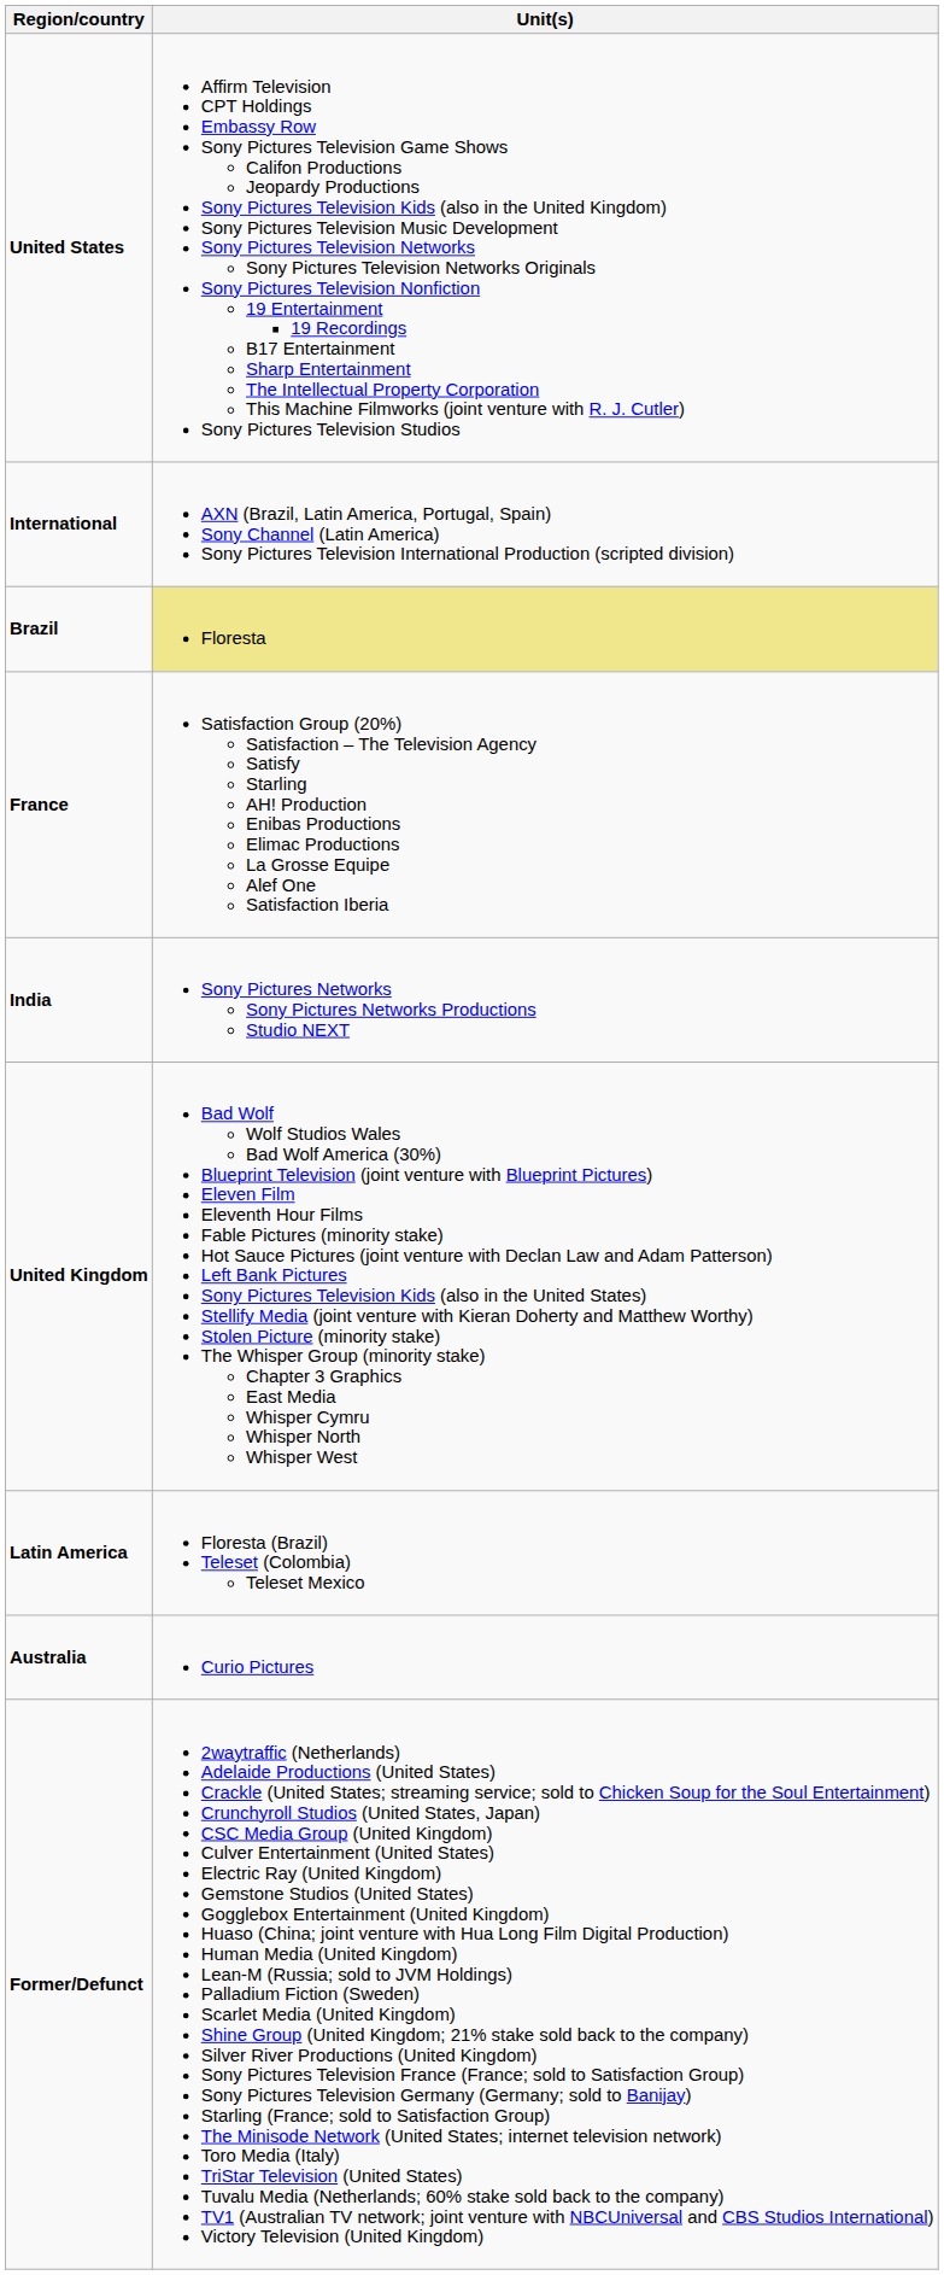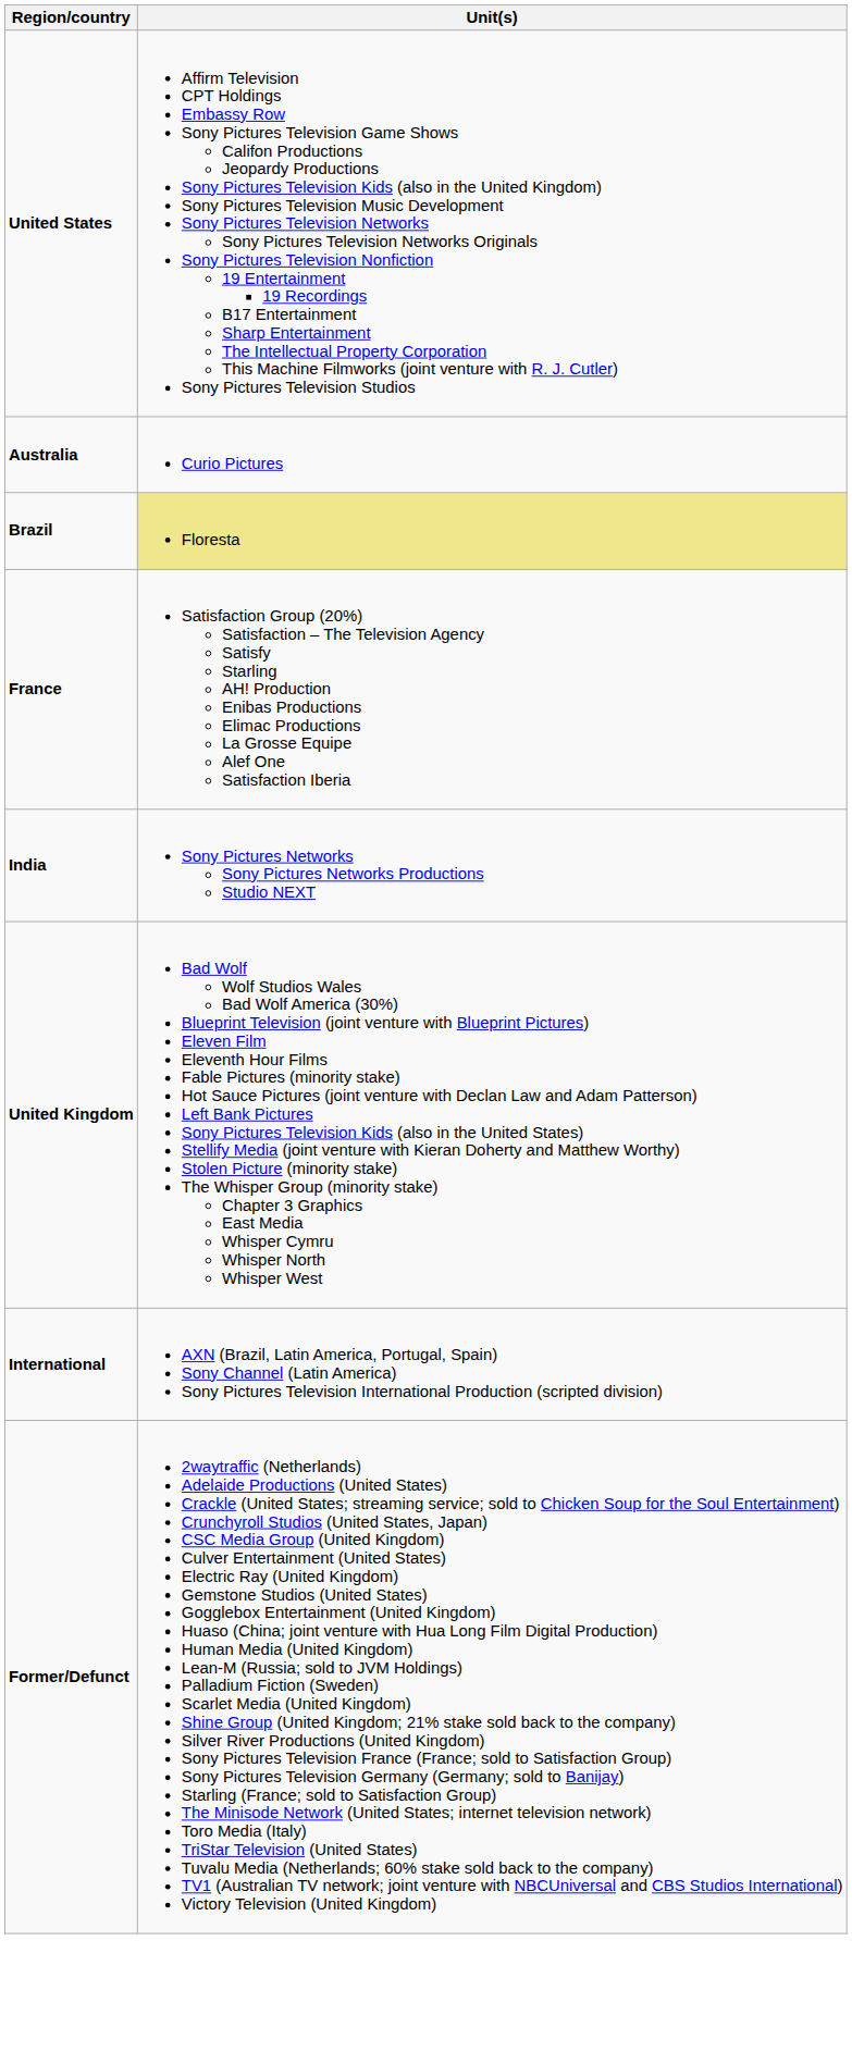 <table class="wikitable">
 <tr>
 <th>Region/country</th>
 <th>Unit(s)</th>
 </tr>
 <tr>
 <td><strong>United States</strong></td>
 <td><br><ul><li>Affirm Television</li><li>CPT Holdings</li><li><a href='#'>Embassy Row</a></li><li>Sony Pictures Television Game Shows<ul><li>Califon Productions</li><li>Jeopardy Productions</li></ul></li><li><a href='#'>Sony Pictures Television Kids</a> (also in the United Kingdom)</li><li>Sony Pictures Television Music Development</li><li><a href='#'>Sony Pictures Television Networks</a><ul><li>Sony Pictures Television Networks Originals</li></ul></li><li><a href='#'>Sony Pictures Television Nonfiction</a><ul><li><a href='#'>19 Entertainment</a><ul><li><a href='#'>19 Recordings</a></li></ul></li><li>B17 Entertainment</li><li><a href='#'>Sharp Entertainment</a></li><li><a href='#'>The Intellectual Property Corporation</a></li><li>This Machine Filmworks (joint venture with <a href='#'>R. J. Cutler</a>)</li></ul></li><li>Sony Pictures Television Studios</li></ul></td>
 </tr>
 <tr>
-<td><strong>International</strong></td>
-<td><br><ul><li><a href='#'>AXN</a> (Brazil, Latin America, Portugal, Spain)</li><li><a href='#'>Sony Channel</a> (Latin America)</li><li>Sony Pictures Television International Production (scripted division)</li></ul></td>
+<td><strong>Australia</strong></td>
+<td><br><ul><li><a href='#'>Curio Pictures</a></li></ul></td>
 </tr>
 <tr>
 <td><strong>Brazil</strong></td>
 <td style="background: khaki;"><br><ul><li>Floresta</li></ul></td>
 </tr>
 <tr>
 <td><strong>France</strong></td>
 <td><br><ul><li>Satisfaction Group (20%)<ul><li>Satisfaction – The Television Agency</li><li>Satisfy</li><li>Starling</li><li>AH! Production</li><li>Enibas Productions</li><li>Elimac Productions</li><li>La Grosse Equipe</li><li>Alef One</li><li>Satisfaction Iberia</li></ul></li></ul></td>
 </tr>
 <tr>
 <td><strong>India</strong></td>
 <td><br><ul><li><a href='#'>Sony Pictures Networks</a><ul><li><a href='#'>Sony Pictures Networks Productions</a></li><li><a href='#'>Studio NEXT</a></li></ul></li></ul></td>
 </tr>
 <tr>
 <td><strong>United Kingdom</strong></td>
 <td><br><ul><li><a href='#'>Bad Wolf</a><ul><li>Wolf Studios Wales</li><li>Bad Wolf America (30%)</li></ul></li><li><a href='#'>Blueprint Television</a> (joint venture with <a href='#'>Blueprint Pictures</a>)</li><li><a href='#'>Eleven Film</a></li><li>Eleventh Hour Films</li><li>Fable Pictures (minority stake)</li><li>Hot Sauce Pictures (joint venture with Declan Law and Adam Patterson)</li><li><a href='#'>Left Bank Pictures</a></li><li><a href='#'>Sony Pictures Television Kids</a> (also in the United States)</li><li><a href='#'>Stellify Media</a> (joint venture with Kieran Doherty and Matthew Worthy)</li><li><a href='#'>Stolen Picture</a> (minority stake)</li><li>The Whisper Group (minority stake)<ul><li>Chapter 3 Graphics</li><li>East Media</li><li>Whisper Cymru</li><li>Whisper North</li><li>Whisper West</li></ul></li></ul></td>
 </tr>
 <tr>
-<td><strong>Latin America</strong></td>
-<td><br><ul><li>Floresta (Brazil)</li><li><a href='#'>Teleset</a> (Colombia)<ul><li>Teleset Mexico</li></ul></li></ul></td>
-</tr>
-<tr>
-<td><strong>Australia</strong></td>
-<td><br><ul><li><a href='#'>Curio Pictures</a></li></ul></td>
+<td><strong>International</strong></td>
+<td><br><ul><li><a href='#'>AXN</a> (Brazil, Latin America, Portugal, Spain)</li><li><a href='#'>Sony Channel</a> (Latin America)</li><li>Sony Pictures Television International Production (scripted division)</li></ul></td>
 </tr>
 <tr>
 <td><strong>Former/Defunct</strong></td>
 <td><br><ul><li><a href='#'>2waytraffic</a> (Netherlands)</li><li><a href='#'>Adelaide Productions</a> (United States)</li><li><a href='#'>Crackle</a> (United States; streaming service; sold to <a href='#'>Chicken Soup for the Soul Entertainment</a>)</li><li><a href='#'>Crunchyroll Studios</a> (United States, Japan)</li><li><a href='#'>CSC Media Group</a> (United Kingdom)</li><li>Culver Entertainment (United States)</li><li>Electric Ray (United Kingdom)</li><li>Gemstone Studios (United States)</li><li>Gogglebox Entertainment (United Kingdom)</li><li>Huaso (China; joint venture with Hua Long Film Digital Production)</li><li>Human Media (United Kingdom)</li><li>Lean-M (Russia; sold to JVM Holdings)</li><li>Palladium Fiction (Sweden)</li><li>Scarlet Media (United Kingdom)</li><li><a href='#'>Shine Group</a> (United Kingdom; 21% stake sold back to the company)</li><li>Silver River Productions (United Kingdom)</li><li>Sony Pictures Television France (France; sold to Satisfaction Group)</li><li>Sony Pictures Television Germany (Germany; sold to <a href='#'>Banijay</a>)</li><li>Starling (France; sold to Satisfaction Group)</li><li><a href='#'>The Minisode Network</a> (United States; internet television network)</li><li>Toro Media (Italy)</li><li><a href='#'>TriStar Television</a> (United States)</li><li>Tuvalu Media (Netherlands; 60% stake sold back to the company)</li><li><a href='#'>TV1</a> (Australian TV network; joint venture with <a href='#'>NBCUniversal</a> and <a href='#'>CBS Studios International</a>)</li><li>Victory Television (United Kingdom)</li></ul></td>
 </tr>
 </table>
